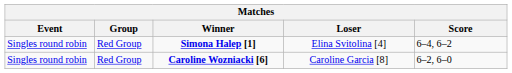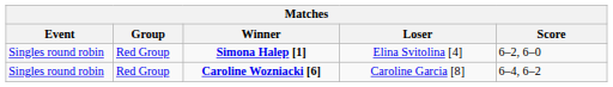 <table class="wikitable collapsible uncollapsed" style="margin:1em auto;">
 <tr>
 <th colspan=6>Matches</th>
 </tr>
 <tr>
 <th style="width:135px;">Event</th>
 <th style="width:85px;">Group</th>
 <th style="width:200px;">Winner</th>
 <th style="width:200px;">Loser</th>
 <th style="width:140px;">Score</th>
 </tr>
 <tr align=left>
 <td><a href='#'>Singles round robin</a></td>
 <td><a href='#'>Red Group</a></td>
 <td align=center> <strong><a href='#'>Simona Halep</a> [1]</strong></td>
 <td align=center> <a href='#'>Elina Svitolina</a> [4]</td>
-<td>6–4, 6–2</td>
+<td>6–2, 6–0</td>
 </tr>
 <tr align=left>
 <td><a href='#'>Singles round robin</a></td>
 <td><a href='#'>Red Group</a></td>
 <td align=center> <strong><a href='#'>Caroline Wozniacki</a> [6]</strong></td>
 <td align=center> <a href='#'>Caroline Garcia</a> [8]</td>
-<td>6–2, 6–0</td>
+<td>6–4, 6–2</td>
 </tr>
 </table>
